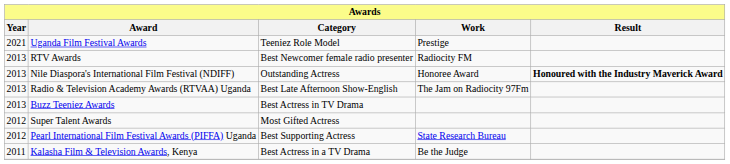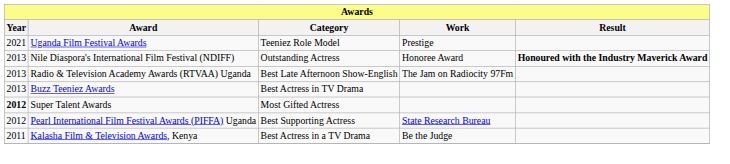 <table class="wikitable">
 <tr>
 <th colspan="5" style="background: #FBFC8A;">Awards</th>
 </tr>
 <tr style="background:#ccc; text-align:center;">
 <th>Year</th>
 <th>Award</th>
 <th>Category</th>
 <th>Work</th>
 <th>Result</th>
 </tr>
 <tr>
 <td>2021</td>
 <td><a href='#'>Uganda Film Festival Awards</a></td>
 <td>Teeniez Role Model</td>
 <td>Prestige</td>
-<td></td>
-</tr>
-<tr>
-<td>2013</td>
-<td>RTV Awards</td>
-<td>Best Newcomer female radio presenter</td>
-<td>Radiocity FM</td>
 <td></td>
 </tr>
 <tr>
 <td>2013</td>
 <td>Nile Diaspora's International Film Festival (NDIFF)</td>
 <td>Outstanding Actress</td>
 <td>Honoree Award</td>
 <td><strong>Honoured with the Industry Maverick Award</strong></td>
 </tr>
 <tr>
 <td>2013</td>
 <td>Radio & Television Academy Awards (RTVAA) Uganda</td>
 <td>Best Late Afternoon Show-English</td>
 <td>The Jam on Radiocity 97Fm</td>
 <td></td>
 </tr>
 <tr>
 <td>2013</td>
 <td><a href='#'>Buzz Teeniez Awards</a></td>
 <td>Best Actress in TV Drama</td>
 <td></td>
 <td></td>
 </tr>
 <tr>
-<td>2012</td>
+<td><strong>2012</strong></td>
 <td>Super Talent Awards</td>
 <td>Most Gifted Actress</td>
 <td></td>
 <td></td>
 </tr>
 <tr>
 <td>2012</td>
 <td><a href='#'>Pearl International Film Festival Awards (PIFFA)</a> Uganda</td>
 <td>Best Supporting Actress</td>
 <td><a href='#'>State Research Bureau</a></td>
 <td></td>
 </tr>
 <tr>
 <td>2011</td>
 <td><a href='#'>Kalasha Film & Television Awards</a>, Kenya</td>
 <td>Best Actress in a TV Drama</td>
 <td>Be the Judge</td>
 <td></td>
 </tr>
 <tr>
 </tr>
 </table>
